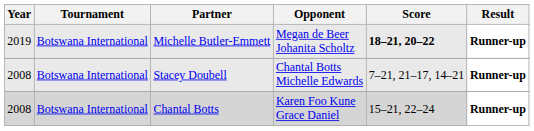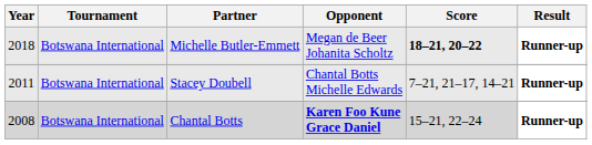 <table class="sortable wikitable" style="font-size: 90%;">
 <tr>
 <th>Year</th>
 <th>Tournament</th>
 <th>Partner</th>
 <th>Opponent</th>
 <th>Score</th>
 <th>Result</th>
 </tr>
 <tr style="background:#E9E9E9">
-<td align="center">2019</td>
+<td align="center">2018</td>
 <td align="left"><a href='#'>Botswana International</a></td>
 <td align="left"> <a href='#'>Michelle Butler-Emmett</a></td>
 <td align="left"> <a href='#'>Megan de Beer</a> <br>  <a href='#'>Johanita Scholtz</a></td>
 <td align="left"><strong>18–21, 20–22</strong></td>
 <td style="text-align:left; background:white"> <strong>Runner-up</strong></td>
 </tr>
 <tr>
 </tr>
 <tr style="background:#E9E9E9">
-<td align="center">2008</td>
+<td align="center">2011</td>
 <td align="left"><a href='#'>Botswana International</a></td>
 <td align="left"> <a href='#'>Stacey Doubell</a></td>
 <td align="left"> <a href='#'>Chantal Botts</a> <br>  <a href='#'>Michelle Edwards</a></td>
 <td align="left">7–21, 21–17, 14–21</td>
 <td style="text-align:left; background:white"> <strong>Runner-up</strong></td>
 </tr>
 <tr>
 </tr>
 <tr style="background:#D5D5D5">
 <td align="center">2008</td>
 <td align="left"><a href='#'>Botswana International</a></td>
 <td align="left"> <a href='#'>Chantal Botts</a></td>
-<td align="left"> <a href='#'>Karen Foo Kune</a> <br>  <a href='#'>Grace Daniel</a></td>
+<td align="left"><strong> <a href='#'>Karen Foo Kune</a> <br>  <a href='#'>Grace Daniel</a></strong></td>
 <td align="left">15–21, 22–24</td>
 <td style="text-align:left; background:white"> <strong>Runner-up</strong></td>
 </tr>
 </table>
